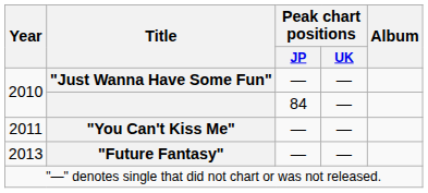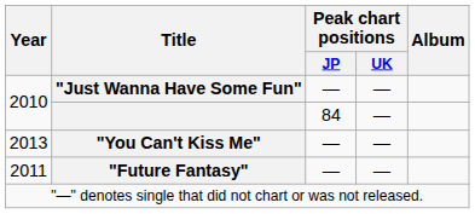 <table class="wikitable plainrowheaders" style="text-align:center;">
 <tr>
 <th scope="col" rowspan="2">Year</th>
 <th scope="col" rowspan="2">Title</th>
 <th scope="col" colspan="2">Peak chart positions</th>
 <th scope="col" rowspan="2">Album</th>
 </tr>
 <tr>
 <th scope="col" style="width:3em;font-size:85%;"><a href='#'>JP</a><br></th>
 <th scope="col" style="width:3em;font-size:85%;"><a href='#'>UK</a></th>
 </tr>
 <tr>
 <td rowspan="2">2010</td>
 <th scope="row">"Just Wanna Have Some Fun"</th>
 <td>—</td>
 <td>—</td>
 <td></td>
 </tr>
 <tr>
 <th scope="row"><br></th>
 <td>84</td>
 <td>—</td>
 <td></td>
 </tr>
 <tr>
-<td>2011</td>
+<td>2013</td>
 <th scope="row">"You Can't Kiss Me"</th>
 <td>—</td>
 <td>—</td>
 <td></td>
 </tr>
 <tr>
-<td>2013</td>
+<td>2011</td>
 <th scope="row">"Future Fantasy"</th>
 <td>—</td>
 <td>—</td>
 <td></td>
 </tr>
 <tr>
 <td colspan="18" style="font-size:85%">"—" denotes single that did not chart or was not released.</td>
 </tr>
 </table>
